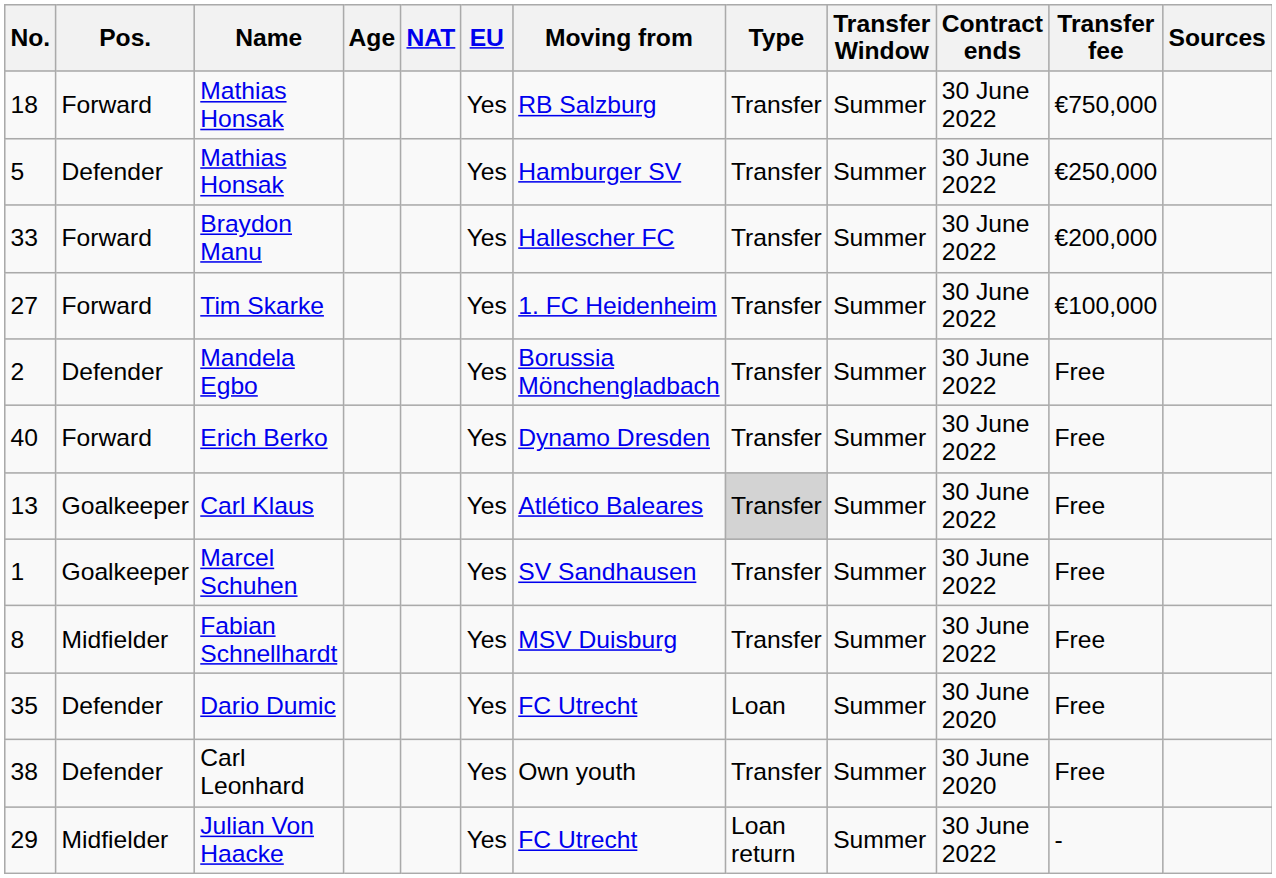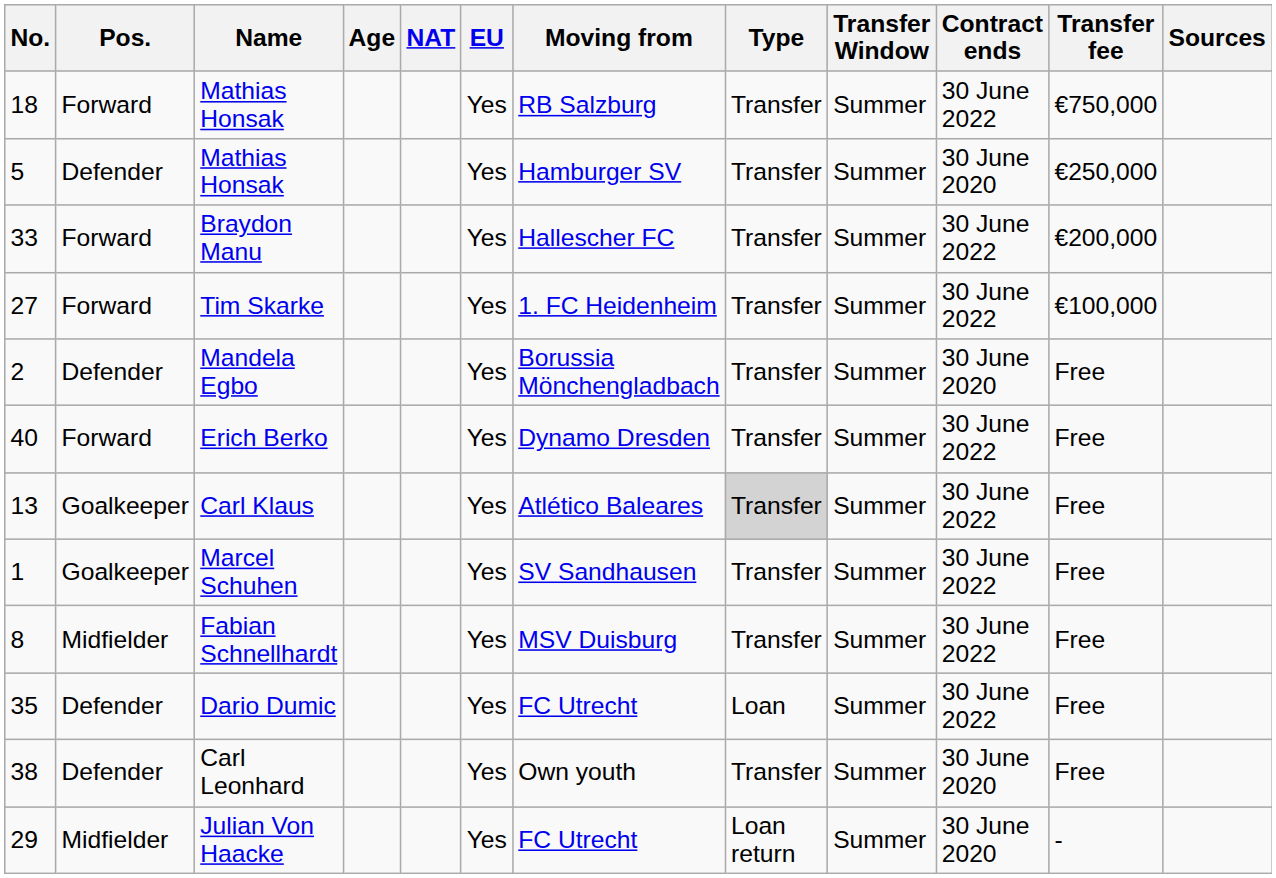 <table class="wikitable">
 <tr>
 <th>No.</th>
 <th>Pos.</th>
 <th>Name</th>
 <th>Age</th>
 <th><a href='#'>NAT</a></th>
 <th><a href='#'>EU</a></th>
 <th>Moving from</th>
 <th>Type</th>
 <th>Transfer Window</th>
 <th>Contract ends</th>
 <th>Transfer fee</th>
 <th>Sources</th>
 </tr>
 <tr>
 <td>18</td>
 <td>Forward</td>
 <td><a href='#'>Mathias Honsak</a></td>
 <td></td>
 <td></td>
 <td>Yes</td>
 <td><a href='#'>RB Salzburg</a></td>
 <td>Transfer</td>
 <td>Summer</td>
 <td>30 June 2022</td>
 <td>€750,000</td>
 <td></td>
 </tr>
 <tr>
 <td>5</td>
 <td>Defender</td>
 <td><a href='#'>Mathias Honsak</a></td>
 <td></td>
 <td></td>
 <td>Yes</td>
 <td><a href='#'>Hamburger SV</a></td>
 <td>Transfer</td>
 <td>Summer</td>
-<td>30 June 2022</td>
+<td>30 June 2020</td>
 <td>€250,000</td>
 <td></td>
 </tr>
 <tr>
 <td>33</td>
 <td>Forward</td>
 <td><a href='#'>Braydon Manu</a></td>
 <td></td>
 <td></td>
 <td>Yes</td>
 <td><a href='#'>Hallescher FC</a></td>
 <td>Transfer</td>
 <td>Summer</td>
 <td>30 June 2022</td>
 <td>€200,000</td>
 <td></td>
 </tr>
 <tr>
 <td>27</td>
 <td>Forward</td>
 <td><a href='#'>Tim Skarke</a></td>
 <td></td>
 <td></td>
 <td>Yes</td>
 <td><a href='#'>1. FC Heidenheim</a></td>
 <td>Transfer</td>
 <td>Summer</td>
 <td>30 June 2022</td>
 <td>€100,000</td>
 <td></td>
 </tr>
 <tr>
 <td>2</td>
 <td>Defender</td>
 <td><a href='#'>Mandela Egbo</a></td>
 <td></td>
 <td></td>
 <td>Yes</td>
 <td><a href='#'>Borussia Mönchengladbach</a></td>
 <td>Transfer</td>
 <td>Summer</td>
-<td>30 June 2022</td>
+<td>30 June 2020</td>
 <td>Free</td>
 <td></td>
 </tr>
 <tr>
 <td>40</td>
 <td>Forward</td>
 <td><a href='#'>Erich Berko</a></td>
 <td></td>
 <td></td>
 <td>Yes</td>
 <td><a href='#'>Dynamo Dresden</a></td>
 <td>Transfer</td>
 <td>Summer</td>
 <td>30 June 2022</td>
 <td>Free</td>
 <td></td>
 </tr>
 <tr>
 <td>13</td>
 <td>Goalkeeper</td>
 <td><a href='#'>Carl Klaus</a></td>
 <td></td>
 <td></td>
 <td>Yes</td>
 <td><a href='#'>Atlético Baleares</a></td>
 <td style="background: lightgrey;">Transfer</td>
 <td>Summer</td>
 <td>30 June 2022</td>
 <td>Free</td>
 <td></td>
 </tr>
 <tr>
 <td>1</td>
 <td>Goalkeeper</td>
 <td><a href='#'>Marcel Schuhen</a></td>
 <td></td>
 <td></td>
 <td>Yes</td>
 <td><a href='#'>SV Sandhausen</a></td>
 <td>Transfer</td>
 <td>Summer</td>
 <td>30 June 2022</td>
 <td>Free</td>
 <td></td>
 </tr>
 <tr>
 <td>8</td>
 <td>Midfielder</td>
 <td><a href='#'>Fabian Schnellhardt</a></td>
 <td></td>
 <td></td>
 <td>Yes</td>
 <td><a href='#'>MSV Duisburg</a></td>
 <td>Transfer</td>
 <td>Summer</td>
 <td>30 June 2022</td>
 <td>Free</td>
 <td></td>
 </tr>
 <tr>
 <td>35</td>
 <td>Defender</td>
 <td><a href='#'>Dario Dumic</a></td>
 <td></td>
 <td></td>
 <td>Yes</td>
 <td><a href='#'>FC Utrecht</a></td>
 <td>Loan</td>
 <td>Summer</td>
-<td>30 June 2020</td>
+<td>30 June 2022</td>
 <td>Free</td>
 <td></td>
 </tr>
 <tr>
 <td>38</td>
 <td>Defender</td>
 <td>Carl Leonhard</td>
 <td></td>
 <td></td>
 <td>Yes</td>
 <td>Own youth</td>
 <td>Transfer</td>
 <td>Summer</td>
 <td>30 June 2020</td>
 <td>Free</td>
 <td></td>
 </tr>
 <tr>
 <td>29</td>
 <td>Midfielder</td>
 <td><a href='#'>Julian Von Haacke</a></td>
 <td></td>
 <td></td>
 <td>Yes</td>
 <td><a href='#'>FC Utrecht</a></td>
 <td>Loan return</td>
 <td>Summer</td>
-<td>30 June 2022</td>
+<td>30 June 2020</td>
 <td>-</td>
 <td></td>
 </tr>
 </table>
